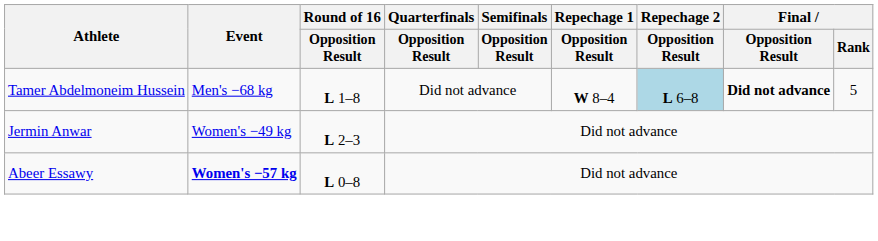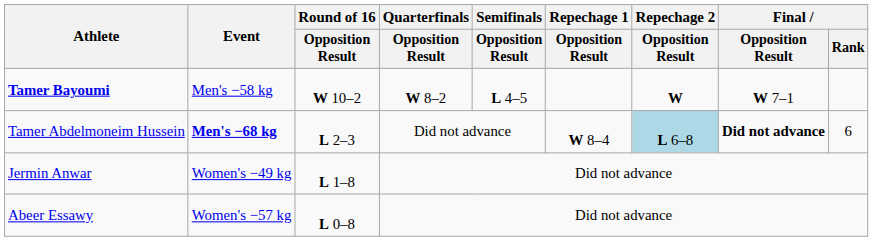 <table class="wikitable" style="font-size:90%;">
 <tr>
 <th rowspan=2>Athlete</th>
 <th rowspan=2>Event</th>
 <th>Round of 16</th>
 <th>Quarterfinals</th>
 <th>Semifinals</th>
 <th>Repechage 1</th>
 <th>Repechage 2</th>
 <th colspan=2>Final / </th>
 </tr>
 <tr style="font-size:95%">
 <th>Opposition<br>Result</th>
 <th>Opposition<br>Result</th>
 <th>Opposition<br>Result</th>
 <th>Opposition<br>Result</th>
 <th>Opposition<br>Result</th>
 <th>Opposition<br>Result</th>
 <th>Rank</th>
 </tr>
 <tr align=center>
+<td align=left><strong><a href='#'>Tamer Bayoumi</a></strong></td>
+<td align=left><a href='#'>Men's −58 kg</a></td>
+<td><br><strong>W</strong> 10–2</td>
+<td><br><strong>W</strong> 8–2</td>
+<td><br><strong>L</strong> 4–5</td>
+<td></td>
+<td><br><strong>W</strong> </td>
+<td><br><strong>W</strong> 7–1</td>
+<td></td>
+</tr>
+<tr align=center>
 <td align=left><a href='#'>Tamer Abdelmoneim Hussein</a></td>
-<td align=left><a href='#'>Men's −68 kg</a></td>
-<td><br><strong>L</strong> 1–8</td>
+<td align=left><strong><a href='#'>Men's −68 kg</a></strong></td>
+<td><br><strong>L</strong> 2–3</td>
 <td colspan=2>Did not advance</td>
 <td><br><strong>W</strong> 8–4</td>
 <td style="background: lightblue;"><br><strong>L</strong> 6–8</td>
 <td><strong>Did not advance</strong></td>
-<td>5</td>
+<td>6</td>
 </tr>
 <tr align=center>
 <td align=left><a href='#'>Jermin Anwar</a></td>
 <td align=left><a href='#'>Women's −49 kg</a></td>
-<td><br><strong>L</strong> 2–3</td>
+<td><br><strong>L</strong> 1–8</td>
 <td colspan=6>Did not advance</td>
 </tr>
 <tr align=center>
 <td align=left><a href='#'>Abeer Essawy</a></td>
-<td align=left><strong><a href='#'>Women's −57 kg</a></strong></td>
+<td align=left><a href='#'>Women's −57 kg</a></td>
 <td><br><strong>L</strong> 0–8</td>
 <td colspan=6>Did not advance</td>
 </tr>
 </table>
